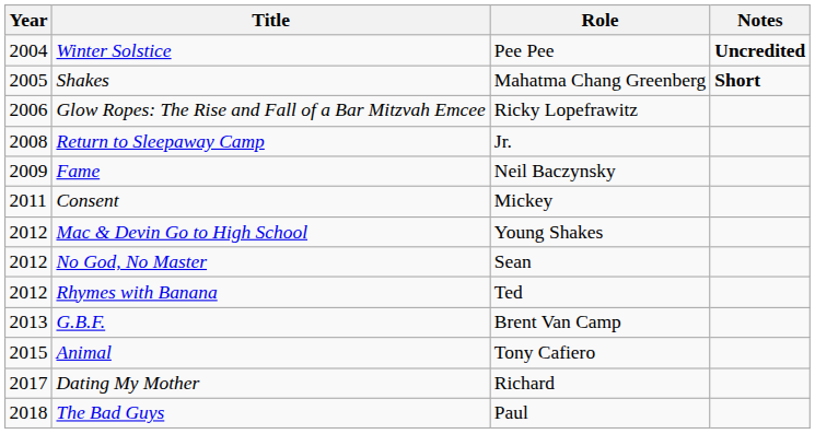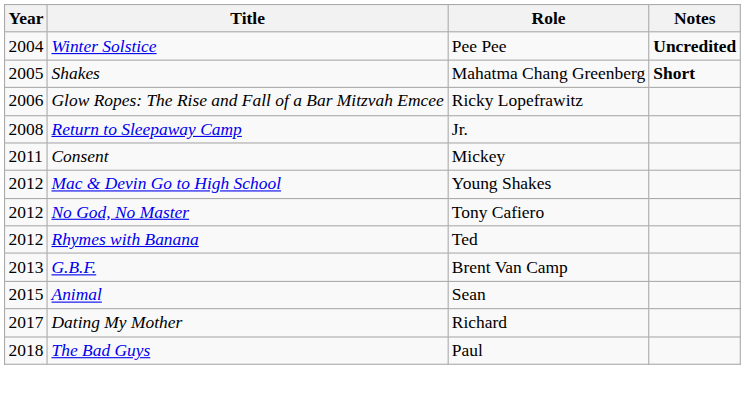 <table class="wikitable sortable">
 <tr>
 <th>Year</th>
 <th>Title</th>
 <th>Role</th>
 <th class="unsortable">Notes</th>
 </tr>
 <tr>
 <td>2004</td>
 <td><em><a href='#'>Winter Solstice</a></em></td>
 <td>Pee Pee</td>
 <td><strong>Uncredited</strong></td>
 </tr>
 <tr>
 <td>2005</td>
 <td><em>Shakes</em></td>
 <td>Mahatma Chang Greenberg</td>
 <td><strong>Short</strong></td>
 </tr>
 <tr>
 <td>2006</td>
 <td><em>Glow Ropes: The Rise and Fall of a Bar Mitzvah Emcee</em></td>
 <td>Ricky Lopefrawitz</td>
 <td></td>
 </tr>
 <tr>
 <td>2008</td>
 <td><em><a href='#'>Return to Sleepaway Camp</a></em></td>
 <td>Jr.</td>
 <td></td>
 </tr>
 <tr>
-<td>2009</td>
-<td><em><a href='#'>Fame</a></em></td>
-<td>Neil Baczynsky</td>
-<td></td>
-</tr>
-<tr>
 <td>2011</td>
 <td><em>Consent</em></td>
 <td>Mickey</td>
 <td></td>
 </tr>
 <tr>
 <td>2012</td>
 <td><em><a href='#'>Mac & Devin Go to High School</a></em></td>
 <td>Young Shakes</td>
 <td></td>
 </tr>
 <tr>
 <td>2012</td>
 <td><em><a href='#'>No God, No Master</a></em></td>
-<td>Sean</td>
+<td>Tony Cafiero</td>
 <td></td>
 </tr>
 <tr>
 <td>2012</td>
 <td><em><a href='#'>Rhymes with Banana</a></em></td>
 <td>Ted</td>
 <td></td>
 </tr>
 <tr>
 <td>2013</td>
 <td><em><a href='#'>G.B.F.</a></em></td>
 <td>Brent Van Camp</td>
 <td></td>
 </tr>
 <tr>
 <td>2015</td>
 <td><em><a href='#'>Animal</a></em></td>
-<td>Tony Cafiero</td>
+<td>Sean</td>
 <td></td>
 </tr>
 <tr>
 <td>2017</td>
 <td><em>Dating My Mother</em></td>
 <td>Richard</td>
 <td></td>
 </tr>
 <tr>
 <td>2018</td>
 <td><em><a href='#'>The Bad Guys</a></em></td>
 <td>Paul</td>
 <td></td>
 </tr>
 </table>
